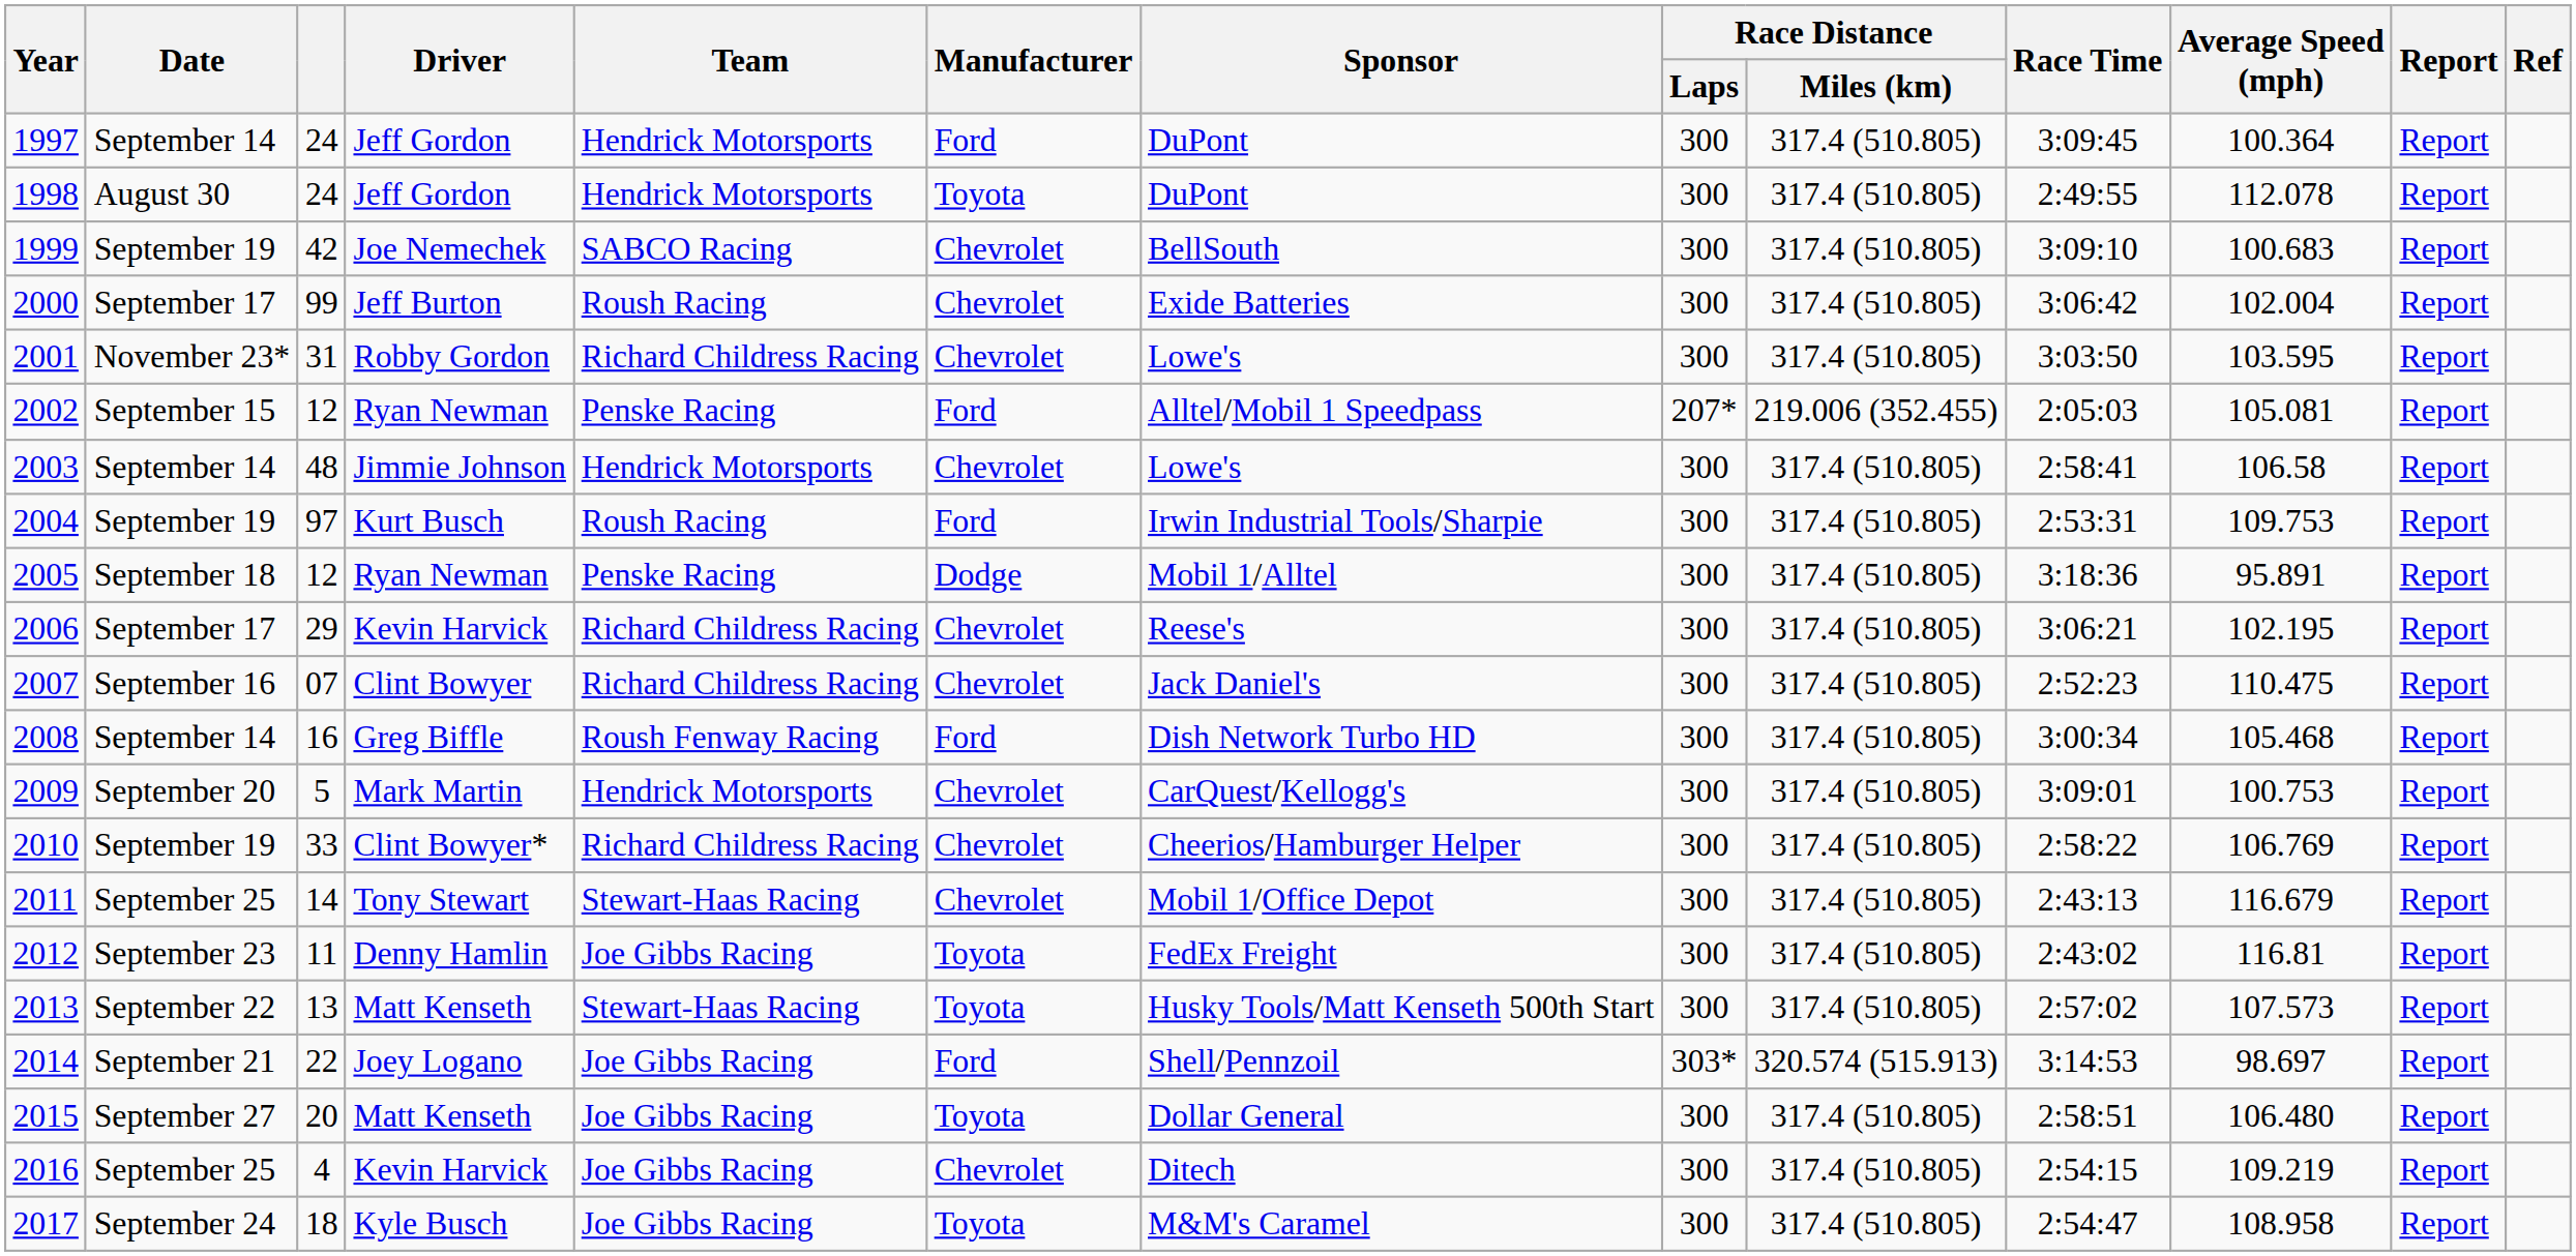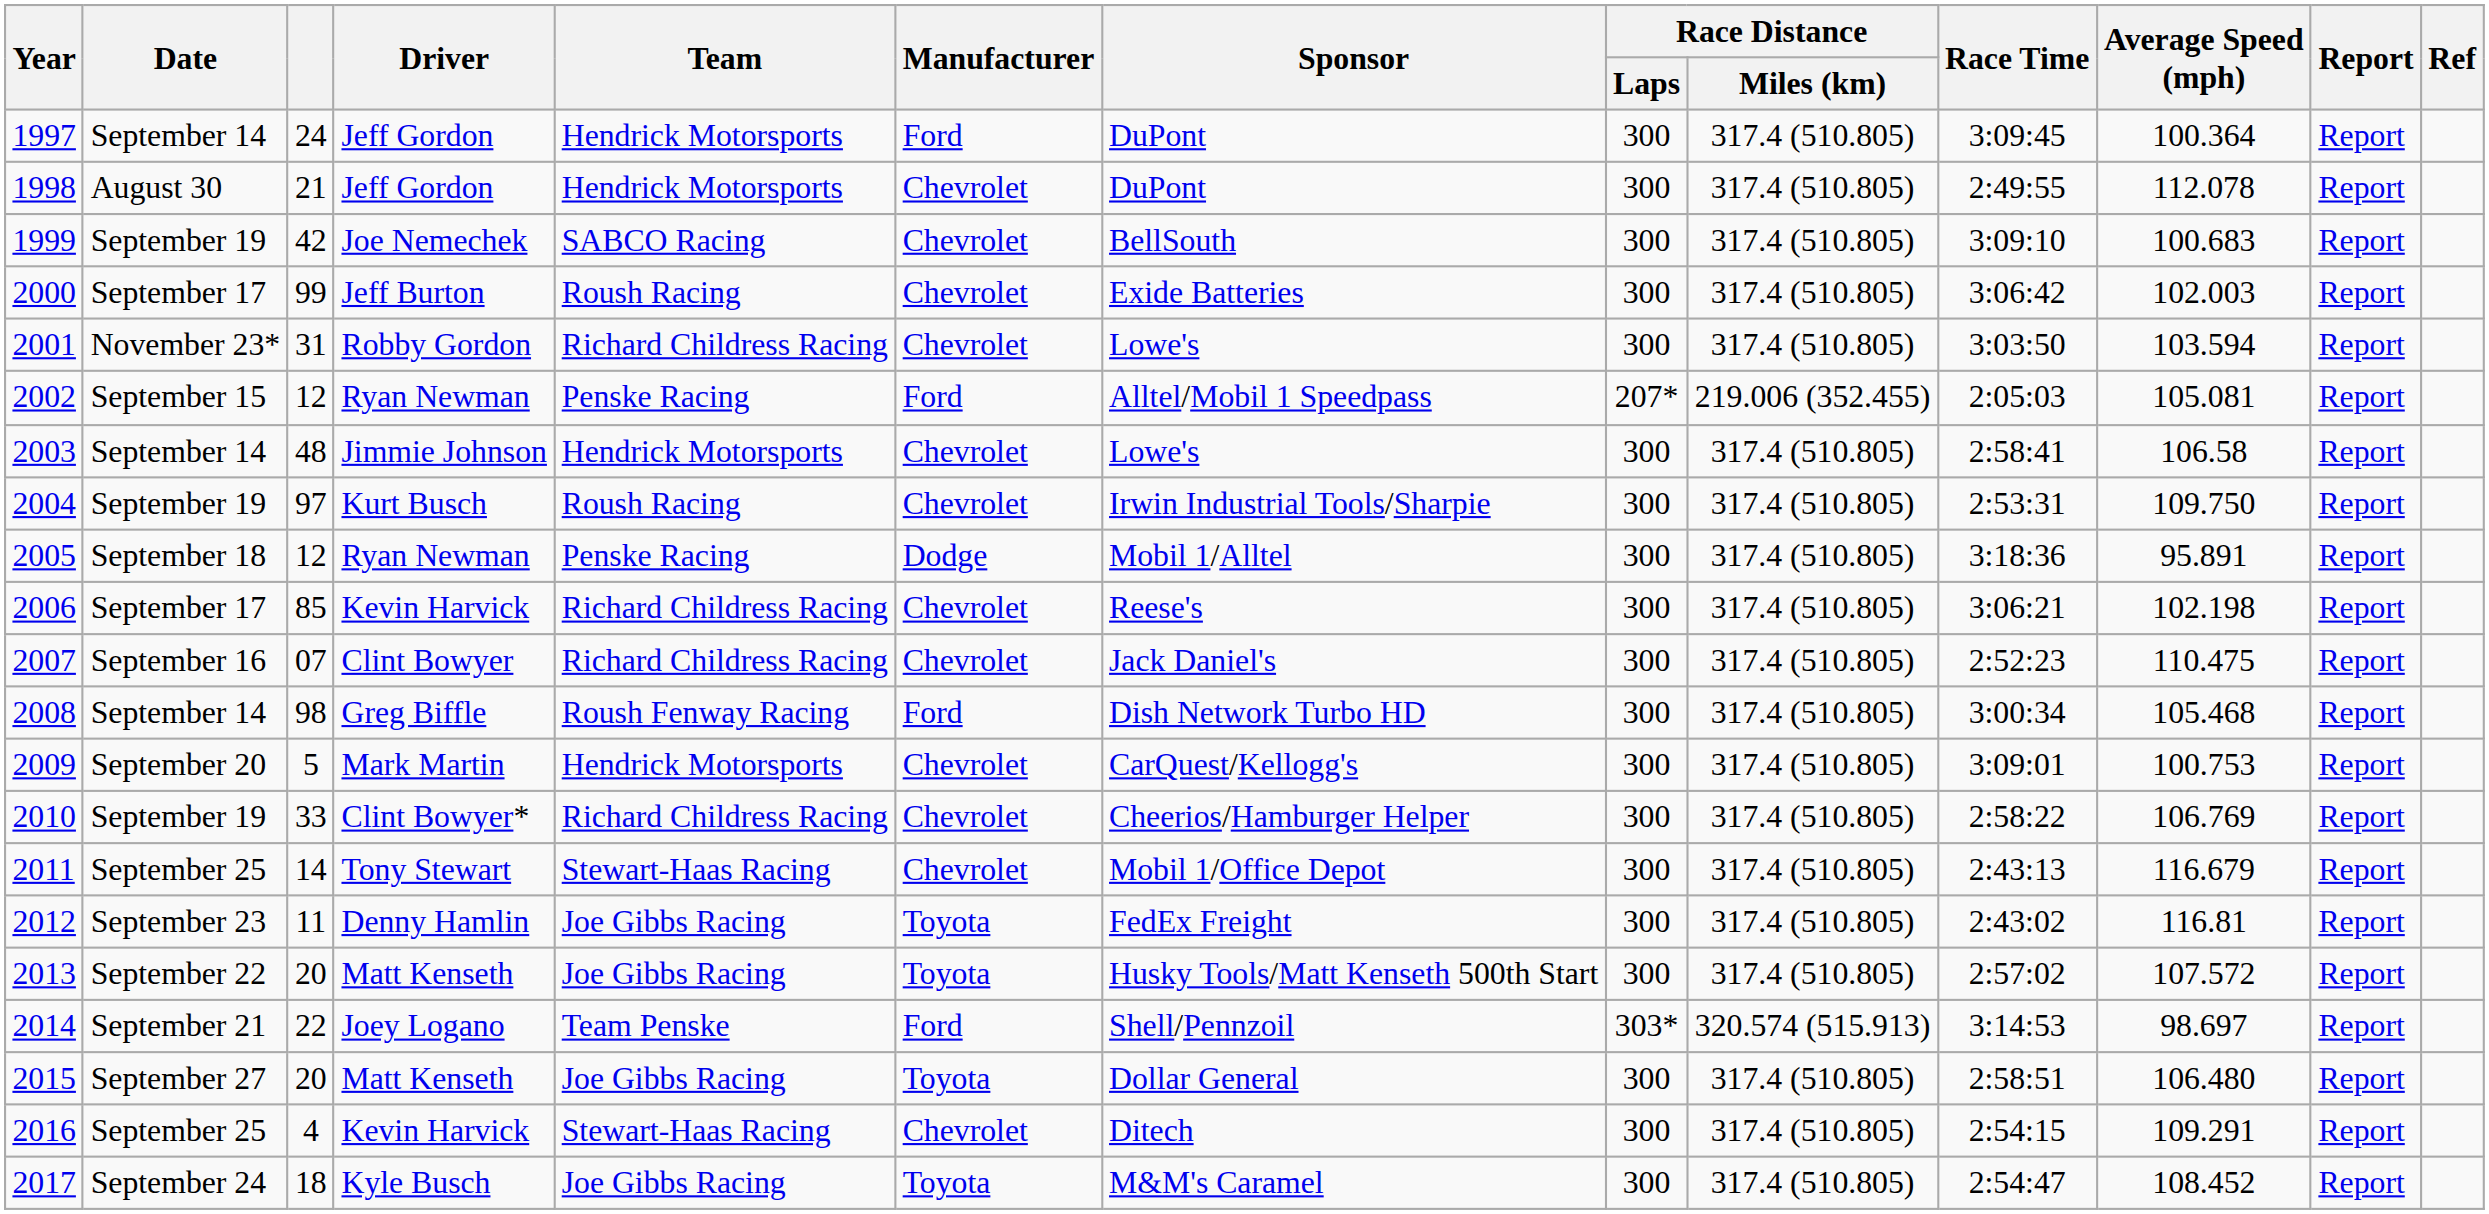 <table class="wikitable" style="font-size: 95%;">
 <tr>
 <th rowspan="2">Year</th>
 <th rowspan="2">Date</th>
 <th rowspan="2"></th>
 <th rowspan="2">Driver</th>
 <th rowspan="2">Team</th>
 <th rowspan="2">Manufacturer</th>
 <th rowspan="2">Sponsor</th>
 <th colspan="2">Race Distance</th>
 <th rowspan="2">Race Time</th>
 <th rowspan="2">Average Speed<br>(mph)</th>
 <th rowspan="2">Report</th>
 <th rowspan="2">Ref</th>
 </tr>
 <tr>
 <th>Laps</th>
 <th>Miles (km)</th>
 </tr>
 <tr>
 <td><a href='#'>1997</a></td>
 <td>September 14</td>
 <td align="center">24</td>
 <td><a href='#'>Jeff Gordon</a></td>
 <td><a href='#'>Hendrick Motorsports</a></td>
 <td><a href='#'>Ford</a></td>
 <td><a href='#'>DuPont</a></td>
 <td align="center">300</td>
 <td align="center">317.4 (510.805)</td>
 <td align="center">3:09:45</td>
 <td align="center">100.364</td>
 <td><a href='#'>Report</a></td>
 <td align="center"></td>
 </tr>
 <tr>
 <td><a href='#'>1998</a></td>
 <td>August 30</td>
-<td align="center">24</td>
+<td align="center">21</td>
 <td><a href='#'>Jeff Gordon</a></td>
 <td><a href='#'>Hendrick Motorsports</a></td>
-<td><a href='#'>Toyota</a></td>
+<td><a href='#'>Chevrolet</a></td>
 <td><a href='#'>DuPont</a></td>
 <td align="center">300</td>
 <td align="center">317.4 (510.805)</td>
 <td align="center">2:49:55</td>
 <td align="center">112.078</td>
 <td><a href='#'>Report</a></td>
 <td align="center"></td>
 </tr>
 <tr>
 <td><a href='#'>1999</a></td>
 <td>September 19</td>
 <td align="center">42</td>
 <td><a href='#'>Joe Nemechek</a></td>
 <td><a href='#'>SABCO Racing</a></td>
 <td><a href='#'>Chevrolet</a></td>
 <td><a href='#'>BellSouth</a></td>
 <td align="center">300</td>
 <td align="center">317.4 (510.805)</td>
 <td align="center">3:09:10</td>
 <td align="center">100.683</td>
 <td><a href='#'>Report</a></td>
 <td align="center"></td>
 </tr>
 <tr>
 <td><a href='#'>2000</a></td>
 <td>September 17</td>
 <td align="center">99</td>
 <td><a href='#'>Jeff Burton</a></td>
 <td><a href='#'>Roush Racing</a></td>
 <td><a href='#'>Chevrolet</a></td>
 <td><a href='#'>Exide Batteries</a></td>
 <td align="center">300</td>
 <td align="center">317.4 (510.805)</td>
 <td align="center">3:06:42</td>
-<td align="center">102.004</td>
+<td align="center">102.003</td>
 <td><a href='#'>Report</a></td>
 <td align="center"></td>
 </tr>
 <tr>
 <td><a href='#'>2001</a></td>
 <td>November 23*</td>
 <td align="center">31</td>
 <td><a href='#'>Robby Gordon</a></td>
 <td><a href='#'>Richard Childress Racing</a></td>
 <td><a href='#'>Chevrolet</a></td>
 <td><a href='#'>Lowe's</a></td>
 <td align="center">300</td>
 <td align="center">317.4 (510.805)</td>
 <td align="center">3:03:50</td>
-<td align="center">103.595</td>
+<td align="center">103.594</td>
 <td><a href='#'>Report</a></td>
 <td align="center"></td>
 </tr>
 <tr>
 <td><a href='#'>2002</a></td>
 <td>September 15</td>
 <td align="center">12</td>
 <td><a href='#'>Ryan Newman</a></td>
 <td><a href='#'>Penske Racing</a></td>
 <td><a href='#'>Ford</a></td>
 <td><a href='#'>Alltel</a>/<a href='#'>Mobil 1 Speedpass</a></td>
 <td align="center">207*</td>
 <td align="center">219.006 (352.455)</td>
 <td align="center">2:05:03</td>
 <td align="center">105.081</td>
 <td><a href='#'>Report</a></td>
 <td align="center"></td>
 </tr>
 <tr>
 <td><a href='#'>2003</a></td>
 <td>September 14</td>
 <td align="center">48</td>
 <td><a href='#'>Jimmie Johnson</a></td>
 <td><a href='#'>Hendrick Motorsports</a></td>
 <td><a href='#'>Chevrolet</a></td>
 <td><a href='#'>Lowe's</a></td>
 <td align="center">300</td>
 <td align="center">317.4 (510.805)</td>
 <td align="center">2:58:41</td>
 <td align="center">106.58</td>
 <td><a href='#'>Report</a></td>
 <td align="center"></td>
 </tr>
 <tr>
 <td><a href='#'>2004</a></td>
 <td>September 19</td>
 <td align="center">97</td>
 <td><a href='#'>Kurt Busch</a></td>
 <td><a href='#'>Roush Racing</a></td>
-<td><a href='#'>Ford</a></td>
+<td><a href='#'>Chevrolet</a></td>
 <td><a href='#'>Irwin Industrial Tools</a>/<a href='#'>Sharpie</a></td>
 <td align="center">300</td>
 <td align="center">317.4 (510.805)</td>
 <td align="center">2:53:31</td>
-<td align="center">109.753</td>
+<td align="center">109.750</td>
 <td><a href='#'>Report</a></td>
 <td align="center"></td>
 </tr>
 <tr>
 <td><a href='#'>2005</a></td>
 <td>September 18</td>
 <td align="center">12</td>
 <td><a href='#'>Ryan Newman</a></td>
 <td><a href='#'>Penske Racing</a></td>
 <td><a href='#'>Dodge</a></td>
 <td><a href='#'>Mobil 1</a>/<a href='#'>Alltel</a></td>
 <td align="center">300</td>
 <td align="center">317.4 (510.805)</td>
 <td align="center">3:18:36</td>
 <td align="center">95.891</td>
 <td><a href='#'>Report</a></td>
 <td align="center"></td>
 </tr>
 <tr>
 <td><a href='#'>2006</a></td>
 <td>September 17</td>
-<td align="center">29</td>
+<td align="center">85</td>
 <td><a href='#'>Kevin Harvick</a></td>
 <td><a href='#'>Richard Childress Racing</a></td>
 <td><a href='#'>Chevrolet</a></td>
 <td><a href='#'>Reese's</a></td>
 <td align="center">300</td>
 <td align="center">317.4 (510.805)</td>
 <td align="center">3:06:21</td>
-<td align="center">102.195</td>
+<td align="center">102.198</td>
 <td><a href='#'>Report</a></td>
 <td align="center"></td>
 </tr>
 <tr>
 <td><a href='#'>2007</a></td>
 <td>September 16</td>
 <td align="center">07</td>
 <td><a href='#'>Clint Bowyer</a></td>
 <td><a href='#'>Richard Childress Racing</a></td>
 <td><a href='#'>Chevrolet</a></td>
 <td><a href='#'>Jack Daniel's</a></td>
 <td align="center">300</td>
 <td align="center">317.4 (510.805)</td>
 <td align="center">2:52:23</td>
 <td align="center">110.475</td>
 <td><a href='#'>Report</a></td>
 <td align="center"></td>
 </tr>
 <tr>
 <td><a href='#'>2008</a></td>
 <td>September 14</td>
-<td align="center">16</td>
+<td align="center">98</td>
 <td><a href='#'>Greg Biffle</a></td>
 <td><a href='#'>Roush Fenway Racing</a></td>
 <td><a href='#'>Ford</a></td>
 <td><a href='#'>Dish Network Turbo HD</a></td>
 <td align="center">300</td>
 <td align="center">317.4 (510.805)</td>
 <td align="center">3:00:34</td>
 <td align="center">105.468</td>
 <td><a href='#'>Report</a></td>
 <td align="center"></td>
 </tr>
 <tr>
 <td><a href='#'>2009</a></td>
 <td>September 20</td>
 <td align="center">5</td>
 <td><a href='#'>Mark Martin</a></td>
 <td><a href='#'>Hendrick Motorsports</a></td>
 <td><a href='#'>Chevrolet</a></td>
 <td><a href='#'>CarQuest</a>/<a href='#'>Kellogg's</a></td>
 <td align="center">300</td>
 <td align="center">317.4 (510.805)</td>
 <td align="center">3:09:01</td>
 <td align="center">100.753</td>
 <td><a href='#'>Report</a></td>
 <td align="center"></td>
 </tr>
 <tr>
 <td><a href='#'>2010</a></td>
 <td>September 19</td>
 <td align="center">33</td>
 <td><a href='#'>Clint Bowyer</a>*</td>
 <td><a href='#'>Richard Childress Racing</a></td>
 <td><a href='#'>Chevrolet</a></td>
 <td><a href='#'>Cheerios</a>/<a href='#'>Hamburger Helper</a></td>
 <td align="center">300</td>
 <td align="center">317.4 (510.805)</td>
 <td align="center">2:58:22</td>
 <td align="center">106.769</td>
 <td><a href='#'>Report</a></td>
 <td align="center"></td>
 </tr>
 <tr>
 <td><a href='#'>2011</a></td>
 <td>September 25</td>
 <td align="center">14</td>
 <td><a href='#'>Tony Stewart</a></td>
 <td><a href='#'>Stewart-Haas Racing</a></td>
 <td><a href='#'>Chevrolet</a></td>
 <td><a href='#'>Mobil 1</a>/<a href='#'>Office Depot</a></td>
 <td align="center">300</td>
 <td align="center">317.4 (510.805)</td>
 <td align="center">2:43:13</td>
 <td align="center">116.679</td>
 <td><a href='#'>Report</a></td>
 <td align="center"></td>
 </tr>
 <tr>
 <td><a href='#'>2012</a></td>
 <td>September 23</td>
 <td align="center">11</td>
 <td><a href='#'>Denny Hamlin</a></td>
 <td><a href='#'>Joe Gibbs Racing</a></td>
 <td><a href='#'>Toyota</a></td>
 <td><a href='#'>FedEx Freight</a></td>
 <td align="center">300</td>
 <td align="center">317.4 (510.805)</td>
 <td align="center">2:43:02</td>
 <td align="center">116.81</td>
 <td><a href='#'>Report</a></td>
 <td align="center"></td>
 </tr>
 <tr>
 <td><a href='#'>2013</a></td>
 <td>September 22</td>
-<td align="center">13</td>
+<td align="center">20</td>
 <td><a href='#'>Matt Kenseth</a></td>
-<td><a href='#'>Stewart-Haas Racing</a></td>
+<td><a href='#'>Joe Gibbs Racing</a></td>
 <td><a href='#'>Toyota</a></td>
 <td><a href='#'>Husky Tools</a>/<a href='#'>Matt Kenseth</a> 500th Start</td>
 <td align="center">300</td>
 <td align="center">317.4 (510.805)</td>
 <td align="center">2:57:02</td>
-<td align="center">107.573</td>
+<td align="center">107.572</td>
 <td><a href='#'>Report</a></td>
 <td align="center"></td>
 </tr>
 <tr>
 <td><a href='#'>2014</a></td>
 <td>September 21</td>
 <td align="center">22</td>
 <td><a href='#'>Joey Logano</a></td>
-<td><a href='#'>Joe Gibbs Racing</a></td>
+<td><a href='#'>Team Penske</a></td>
 <td><a href='#'>Ford</a></td>
 <td><a href='#'>Shell</a>/<a href='#'>Pennzoil</a></td>
 <td align="center">303*</td>
 <td align="center">320.574 (515.913)</td>
 <td align="center">3:14:53</td>
 <td align="center">98.697</td>
 <td><a href='#'>Report</a></td>
 <td align="center"></td>
 </tr>
 <tr>
 <td><a href='#'>2015</a></td>
 <td>September 27</td>
 <td align="center">20</td>
 <td><a href='#'>Matt Kenseth</a></td>
 <td><a href='#'>Joe Gibbs Racing</a></td>
 <td><a href='#'>Toyota</a></td>
 <td><a href='#'>Dollar General</a></td>
 <td align="center">300</td>
 <td align="center">317.4 (510.805)</td>
 <td align="center">2:58:51</td>
 <td align="center">106.480</td>
 <td><a href='#'>Report</a></td>
 <td align="center"></td>
 </tr>
 <tr>
 <td><a href='#'>2016</a></td>
 <td>September 25</td>
 <td align="center">4</td>
 <td><a href='#'>Kevin Harvick</a></td>
-<td><a href='#'>Joe Gibbs Racing</a></td>
+<td><a href='#'>Stewart-Haas Racing</a></td>
 <td><a href='#'>Chevrolet</a></td>
 <td><a href='#'>Ditech</a></td>
 <td align="center">300</td>
 <td align="center">317.4 (510.805)</td>
 <td align="center">2:54:15</td>
-<td align="center">109.219</td>
+<td align="center">109.291</td>
 <td><a href='#'>Report</a></td>
 <td align="center"></td>
 </tr>
 <tr>
 <td><a href='#'>2017</a></td>
 <td>September 24</td>
 <td align="center">18</td>
 <td><a href='#'>Kyle Busch</a></td>
 <td><a href='#'>Joe Gibbs Racing</a></td>
 <td><a href='#'>Toyota</a></td>
 <td><a href='#'>M&M's Caramel</a></td>
 <td align="center">300</td>
 <td align="center">317.4 (510.805)</td>
 <td align="center">2:54:47</td>
-<td align="center">108.958</td>
+<td align="center">108.452</td>
 <td><a href='#'>Report</a></td>
 <td align="center"></td>
 </tr>
 </table>
